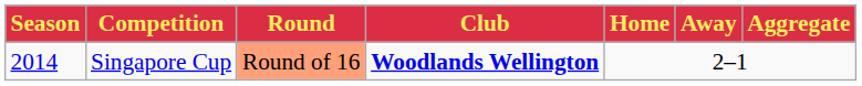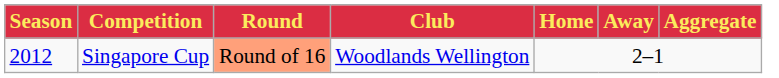 <table class="wikitable">
 <tr>
 <th style="background:#DB2D43; color:#FBEC5D;">Season</th>
 <th style="background:#DB2D43; color:#FBEC5D;">Competition</th>
 <th style="background:#DB2D43; color:#FBEC5D;">Round</th>
 <th style="background:#DB2D43; color:#FBEC5D;">Club</th>
 <th style="background:#DB2D43; color:#FBEC5D;">Home</th>
 <th style="background:#DB2D43; color:#FBEC5D;">Away</th>
 <th style="background:#DB2D43; color:#FBEC5D;">Aggregate</th>
 </tr>
 <tr>
-<td><a href='#'>2014</a></td>
+<td><a href='#'>2012</a></td>
 <td><a href='#'>Singapore Cup</a></td>
 <td style="background: lightsalmon;">Round of 16</td>
-<td><strong> <a href='#'>Woodlands Wellington</a></strong></td>
+<td> <a href='#'>Woodlands Wellington</a></td>
 <td colspan=3; style="text-align:center;">2–1</td>
 </tr>
 </table>
